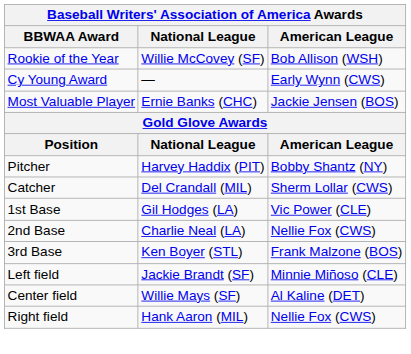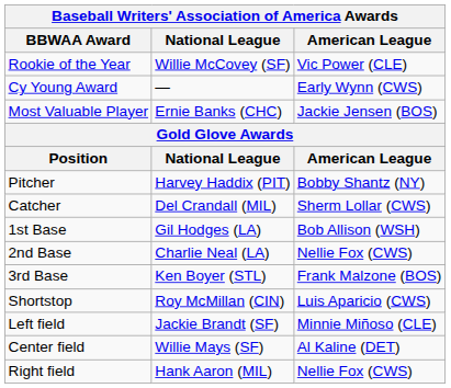 <table class="wikitable">
 <tr>
 <th colspan="3"><a href='#'>Baseball Writers' Association of America</a> Awards</th>
 </tr>
 <tr>
 <th>BBWAA Award</th>
 <th>National League</th>
 <th>American League</th>
 </tr>
 <tr>
 <td><a href='#'>Rookie of the Year</a></td>
 <td><a href='#'>Willie McCovey</a> (<a href='#'>SF</a>)</td>
-<td><a href='#'>Bob Allison</a> (<a href='#'>WSH</a>)</td>
+<td><a href='#'>Vic Power</a> (<a href='#'>CLE</a>)</td>
 </tr>
 <tr>
 <td><a href='#'>Cy Young Award</a></td>
 <td>—</td>
 <td><a href='#'>Early Wynn</a> (<a href='#'>CWS</a>)</td>
 </tr>
 <tr>
 <td><a href='#'>Most Valuable Player</a></td>
 <td><a href='#'>Ernie Banks</a> (<a href='#'>CHC</a>)</td>
 <td><a href='#'>Jackie Jensen</a> (<a href='#'>BOS</a>)</td>
 </tr>
 <tr>
 <th colspan="3"><a href='#'>Gold Glove Awards</a></th>
 </tr>
 <tr>
 <th>Position</th>
 <th>National League</th>
 <th>American League</th>
 </tr>
 <tr>
 <td>Pitcher</td>
 <td><a href='#'>Harvey Haddix</a> (<a href='#'>PIT</a>)</td>
 <td><a href='#'>Bobby Shantz</a> (<a href='#'>NY</a>)</td>
 </tr>
 <tr>
 <td>Catcher</td>
 <td><a href='#'>Del Crandall</a> (<a href='#'>MIL</a>)</td>
 <td><a href='#'>Sherm Lollar</a> (<a href='#'>CWS</a>)</td>
 </tr>
 <tr>
 <td>1st Base</td>
 <td><a href='#'>Gil Hodges</a> (<a href='#'>LA</a>)</td>
-<td><a href='#'>Vic Power</a> (<a href='#'>CLE</a>)</td>
+<td><a href='#'>Bob Allison</a> (<a href='#'>WSH</a>)</td>
 </tr>
 <tr>
 <td>2nd Base</td>
 <td><a href='#'>Charlie Neal</a> (<a href='#'>LA</a>)</td>
 <td><a href='#'>Nellie Fox</a> (<a href='#'>CWS</a>)</td>
 </tr>
 <tr>
 <td>3rd Base</td>
 <td><a href='#'>Ken Boyer</a> (<a href='#'>STL</a>)</td>
 <td><a href='#'>Frank Malzone</a> (<a href='#'>BOS</a>)</td>
+</tr>
+<tr>
+<td>Shortstop</td>
+<td><a href='#'>Roy McMillan</a> (<a href='#'>CIN</a>)</td>
+<td><a href='#'>Luis Aparicio</a> (<a href='#'>CWS</a>)</td>
 </tr>
 <tr>
 <td>Left field</td>
 <td><a href='#'>Jackie Brandt</a> (<a href='#'>SF</a>)</td>
 <td><a href='#'>Minnie Miñoso</a> (<a href='#'>CLE</a>)</td>
 </tr>
 <tr>
 <td>Center field</td>
 <td><a href='#'>Willie Mays</a> (<a href='#'>SF</a>)</td>
 <td><a href='#'>Al Kaline</a> (<a href='#'>DET</a>)</td>
 </tr>
 <tr>
 <td>Right field</td>
 <td><a href='#'>Hank Aaron</a> (<a href='#'>MIL</a>)</td>
 <td><a href='#'>Nellie Fox</a> (<a href='#'>CWS</a>)</td>
 </tr>
 </table>
